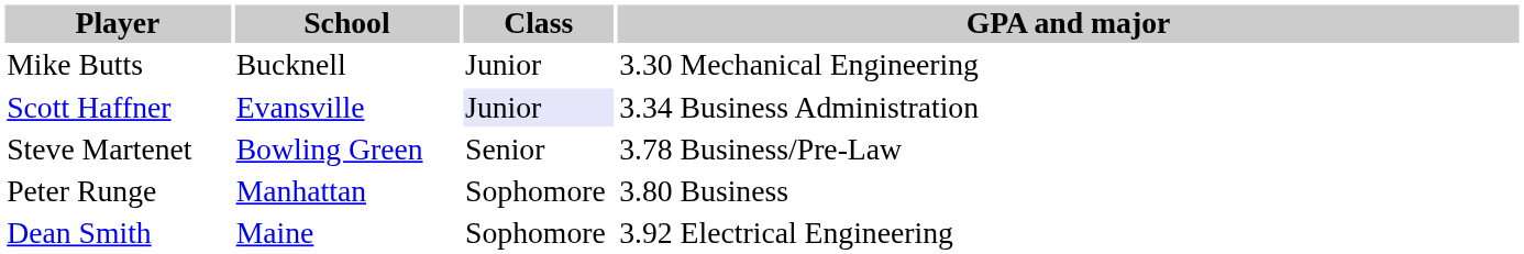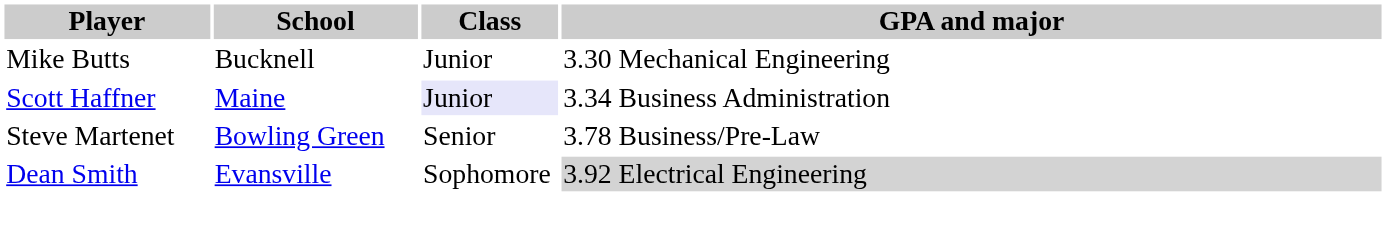 <table style="width:800px" "border:'1' 'solid' 'gray' ">
 <tr>
 <th style="background:#ccc; width:15%;">Player</th>
 <th style="background:#ccc; width:15%;">School</th>
 <th style="background:#ccc; width:10%;">Class</th>
 <th style="background:#ccc; width:60%;">GPA and major</th>
 </tr>
 <tr>
 <td>Mike Butts</td>
 <td>Bucknell</td>
 <td>Junior</td>
 <td>3.30 Mechanical Engineering</td>
 </tr>
 <tr>
 <td><a href='#'>Scott Haffner</a></td>
-<td><a href='#'>Evansville</a></td>
+<td><a href='#'>Maine</a></td>
 <td style="background: lavender;">Junior</td>
 <td>3.34 Business Administration</td>
 </tr>
 <tr>
 <td>Steve Martenet</td>
 <td><a href='#'>Bowling Green</a></td>
 <td>Senior</td>
 <td>3.78 Business/Pre-Law</td>
 </tr>
 <tr>
-<td>Peter Runge</td>
-<td><a href='#'>Manhattan</a></td>
+<td><a href='#'>Dean Smith</a></td>
+<td><a href='#'>Evansville</a></td>
 <td>Sophomore</td>
-<td>3.80 Business</td>
-</tr>
-<tr>
-<td><a href='#'>Dean Smith</a></td>
-<td><a href='#'>Maine</a></td>
-<td>Sophomore</td>
-<td>3.92 Electrical Engineering</td>
+<td style="background: lightgrey;">3.92 Electrical Engineering</td>
 </tr>
 </table>
